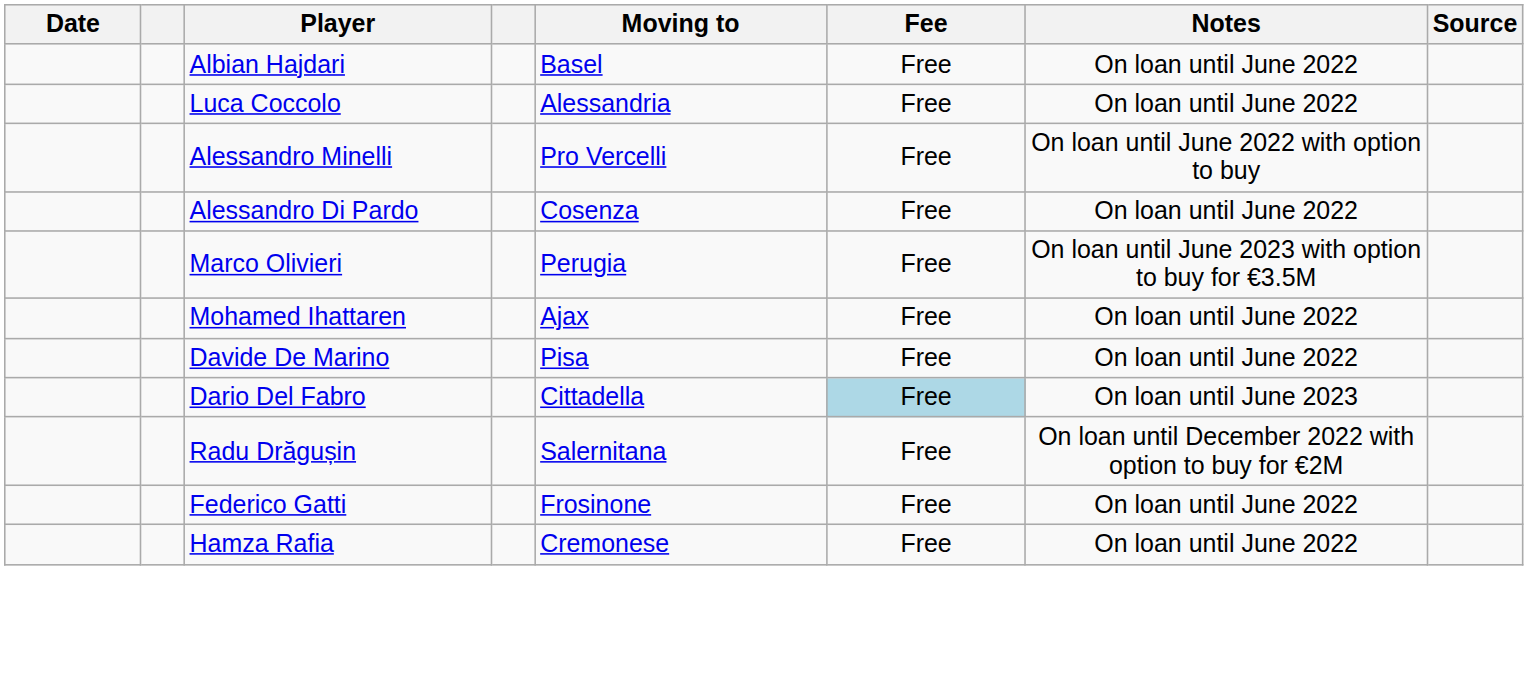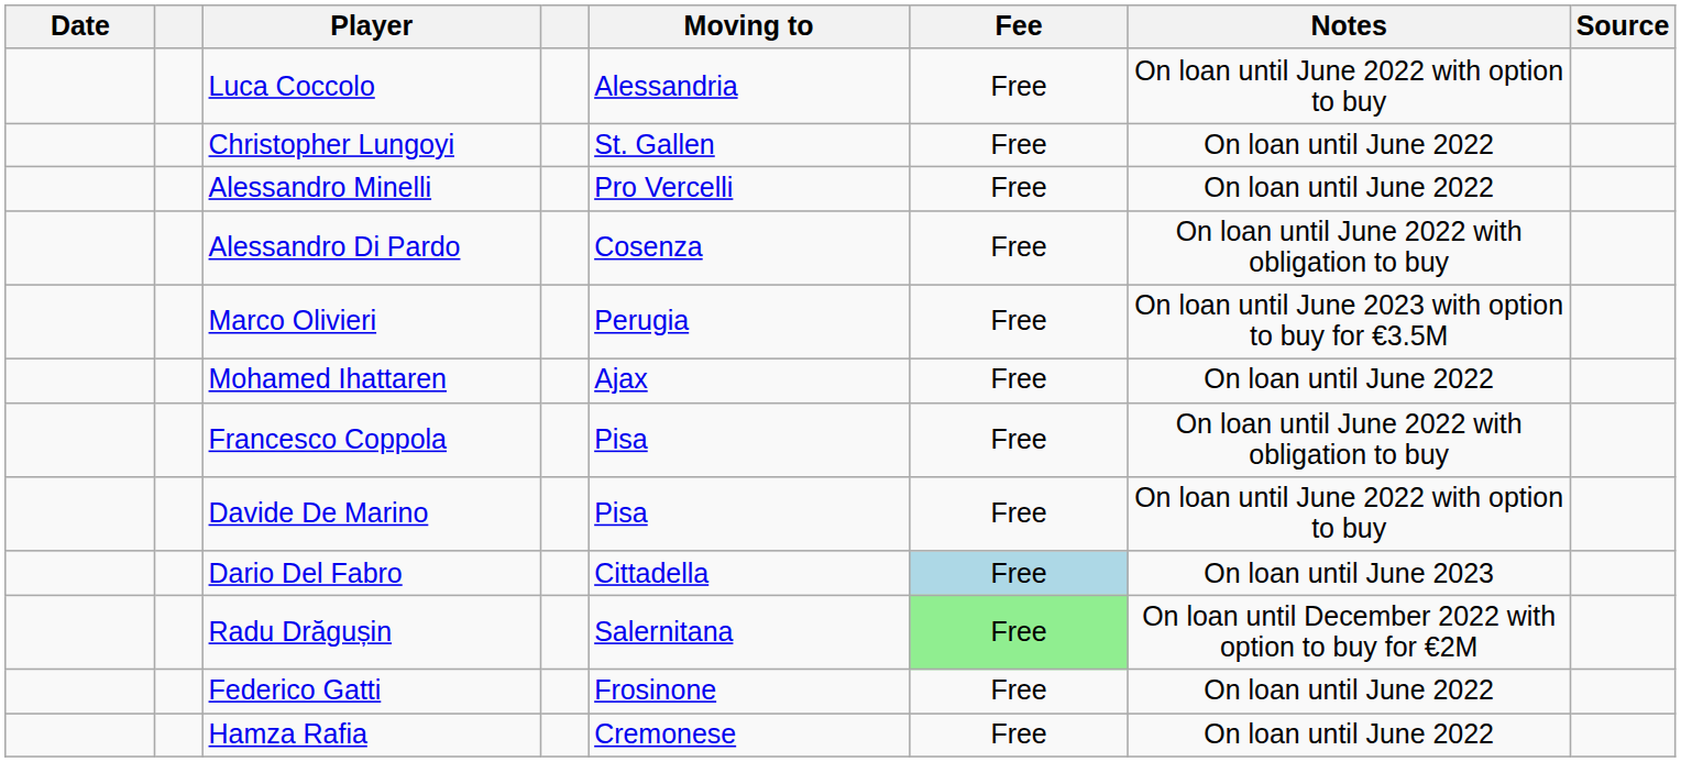 <table class="wikitable sortable">
 <tr>
 <th style="width:80px;">Date</th>
 <th style="width:20px;"></th>
 <th style="width:190px;">Player</th>
 <th style="width:20px;"></th>
 <th style="width:180px;">Moving to</th>
 <th style="width:120px;" class="unsortable">Fee</th>
 <th style="width:250px;" class="unsortable">Notes</th>
 <th style="width:20px;">Source</th>
 </tr>
 <tr>
 <td></td>
 <td align="center"></td>
-<td> <a href='#'>Albian Hajdari</a></td>
+<td> <a href='#'>Luca Coccolo</a></td>
 <td align="center"></td>
-<td> <a href='#'>Basel</a></td>
+<td> <a href='#'>Alessandria</a></td>
 <td align="center">Free</td>
-<td align="center">On loan until June 2022</td>
+<td align="center">On loan until June 2022 with option to buy</td>
 <td></td>
 </tr>
 <tr>
 <td></td>
+<td align=center></td>
+<td> <a href='#'>Christopher Lungoyi</a></td>
 <td align="center"></td>
-<td> <a href='#'>Luca Coccolo</a></td>
-<td align="center"></td>
-<td> <a href='#'>Alessandria</a></td>
-<td align="center">Free</td>
+<td align=left> <a href='#'>St. Gallen</a></td>
+<td align=center>Free</td>
 <td align="center">On loan until June 2022</td>
 <td></td>
 </tr>
 <tr>
 <td></td>
 <td align="center"></td>
 <td> <a href='#'>Alessandro Minelli</a></td>
 <td align="center"></td>
 <td> <a href='#'>Pro Vercelli</a></td>
 <td align="center">Free</td>
-<td align="center">On loan until June 2022 with option to buy</td>
+<td align="center">On loan until June 2022</td>
 <td></td>
 </tr>
 <tr>
 <td></td>
 <td align="center"></td>
 <td> <a href='#'>Alessandro Di Pardo</a></td>
 <td align="center"></td>
 <td> <a href='#'>Cosenza</a></td>
 <td align="center">Free</td>
-<td align="center">On loan until June 2022</td>
+<td align="center">On loan until June 2022 with obligation to buy</td>
 <td></td>
 </tr>
 <tr>
 <td></td>
 <td align="center"></td>
 <td> <a href='#'>Marco Olivieri</a></td>
 <td align="center"></td>
 <td> <a href='#'>Perugia</a></td>
 <td align="center">Free</td>
 <td align="center">On loan until June 2023 with option to buy for €3.5M</td>
 <td></td>
 </tr>
 <tr>
 <td></td>
 <td align="center"></td>
 <td> <a href='#'>Mohamed Ihattaren</a></td>
 <td align="center"></td>
 <td> <a href='#'>Ajax</a></td>
 <td align="center">Free</td>
 <td align="center">On loan until June 2022</td>
 <td></td>
 </tr>
 <tr>
 <td></td>
 <td align="center"></td>
+<td> <a href='#'>Francesco Coppola</a></td>
+<td align="center"></td>
+<td> <a href='#'>Pisa</a></td>
+<td align="center">Free</td>
+<td align="center">On loan until June 2022 with obligation to buy</td>
+<td></td>
+</tr>
+<tr>
+<td></td>
+<td align="center"></td>
 <td> <a href='#'>Davide De Marino</a></td>
 <td align="center"></td>
 <td> <a href='#'>Pisa</a></td>
 <td align="center">Free</td>
-<td align="center">On loan until June 2022</td>
+<td align="center">On loan until June 2022 with option to buy</td>
 <td></td>
 </tr>
 <tr>
 <td></td>
 <td align="center"></td>
 <td> <a href='#'>Dario Del Fabro</a></td>
 <td align="center"></td>
 <td> <a href='#'>Cittadella</a></td>
 <td align="center" style="background: lightblue;">Free</td>
 <td align="center">On loan until June 2023</td>
 <td></td>
 </tr>
 <tr>
 <td></td>
 <td align="center"></td>
 <td> <a href='#'>Radu Drăgușin</a></td>
 <td align="center"></td>
 <td> <a href='#'>Salernitana</a></td>
-<td align="center">Free</td>
+<td align="center" style="background: lightgreen;">Free</td>
 <td align="center">On loan until December 2022 with option to buy for €2M</td>
 <td></td>
 </tr>
 <tr>
 <td></td>
 <td align="center"></td>
 <td> <a href='#'>Federico Gatti</a></td>
 <td align="center"></td>
 <td> <a href='#'>Frosinone</a></td>
 <td align="center">Free</td>
 <td align="center">On loan until June 2022</td>
 <td></td>
 </tr>
 <tr>
 <td></td>
 <td align="center"></td>
 <td> <a href='#'>Hamza Rafia</a></td>
 <td align="center"></td>
 <td> <a href='#'>Cremonese</a></td>
 <td align="center">Free</td>
 <td align="center">On loan until June 2022</td>
 <td></td>
 </tr>
 </table>
